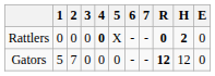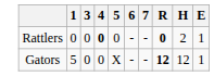 <table align = right border="2" cellpadding="4" cellspacing="0" style="margin: 1em 1em 1em 1em; background: #F9F9F9; border: 1px #aaa solid; border-collapse: collapse;">
 <tr align=center style="background: #F2F2F2;">
 <th></th>
 <th>1</th>
-<th>2</th>
 <th>3</th>
 <th>4</th>
 <th>5</th>
 <th>6</th>
 <th>7</th>
 <th>R</th>
 <th>H</th>
 <th>E</th>
 </tr>
 <tr align=center>
 <td>Rattlers</td>
 <td>0</td>
 <td>0</td>
+<td><strong>0</strong></td>
 <td>0</td>
-<td><strong>0</strong></td>
-<td>X</td>
 <td>-</td>
 <td>-</td>
 <td><strong>0</strong></td>
-<td><strong>2</strong></td>
-<td>0</td>
+<td>2</td>
+<td>1</td>
 </tr>
 <tr align=center>
 <td>Gators</td>
 <td>5</td>
-<td>7</td>
 <td>0</td>
 <td>0</td>
-<td>0</td>
+<td>X</td>
 <td>-</td>
 <td>-</td>
 <td><strong>12</strong></td>
 <td>12</td>
-<td>0</td>
+<td>1</td>
 </tr>
 </table>
